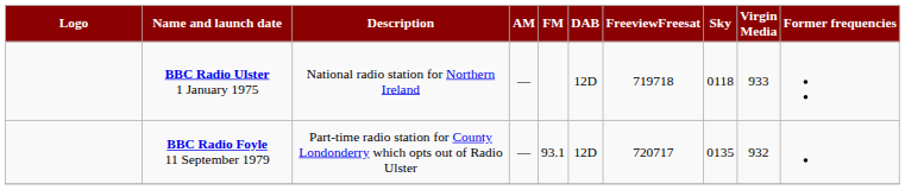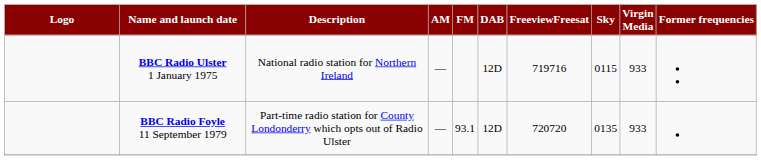 <table class="wikitable" style="text-align: center;">
 <tr>
 <th style="color:white; background-color: #8B0000" width="155pt">Logo</th>
 <th style="color:white; background-color: #8B0000" width="170pt">Name and launch date</th>
 <th style="color:white; background-color: #8B0000" width="250pt">Description</th>
 <th style="color:white; background-color: #8B0000">AM<br></th>
 <th style="color:white; background-color: #8B0000">FM<br></th>
 <th style="color:white; background-color: #8B0000">DAB</th>
 <th style="color:white; background-color: #8B0000">FreeviewFreesat</th>
 <th style="color:white; background-color: #8B0000">Sky</th>
 <th style="color:white; background-color: #8B0000">Virgin<br>Media</th>
 <th style="color:white; background-color: #8B0000">Former frequencies</th>
 </tr>
 <tr>
 <td></td>
 <td><strong><a href='#'>BBC Radio Ulster</a></strong><br>1 January 1975</td>
 <td>National radio station for <a href='#'>Northern Ireland</a></td>
 <td>—</td>
 <td></td>
 <td>12D</td>
-<td>719718</td>
-<td>0118</td>
+<td>719716</td>
+<td>0115</td>
 <td>933</td>
 <td><br><ul><li></li><li></li></ul></td>
 </tr>
 <tr>
 <td></td>
 <td><strong><a href='#'>BBC Radio Foyle</a></strong><br>11 September 1979</td>
 <td>Part-time radio station for <a href='#'>County Londonderry</a> which opts out of Radio Ulster</td>
 <td>—</td>
 <td>93.1</td>
 <td>12D</td>
-<td>720717</td>
+<td>720720</td>
 <td>0135</td>
-<td>932</td>
+<td>933</td>
 <td><br><ul><li></li></ul></td>
 </tr>
 <tr>
 </tr>
 </table>
